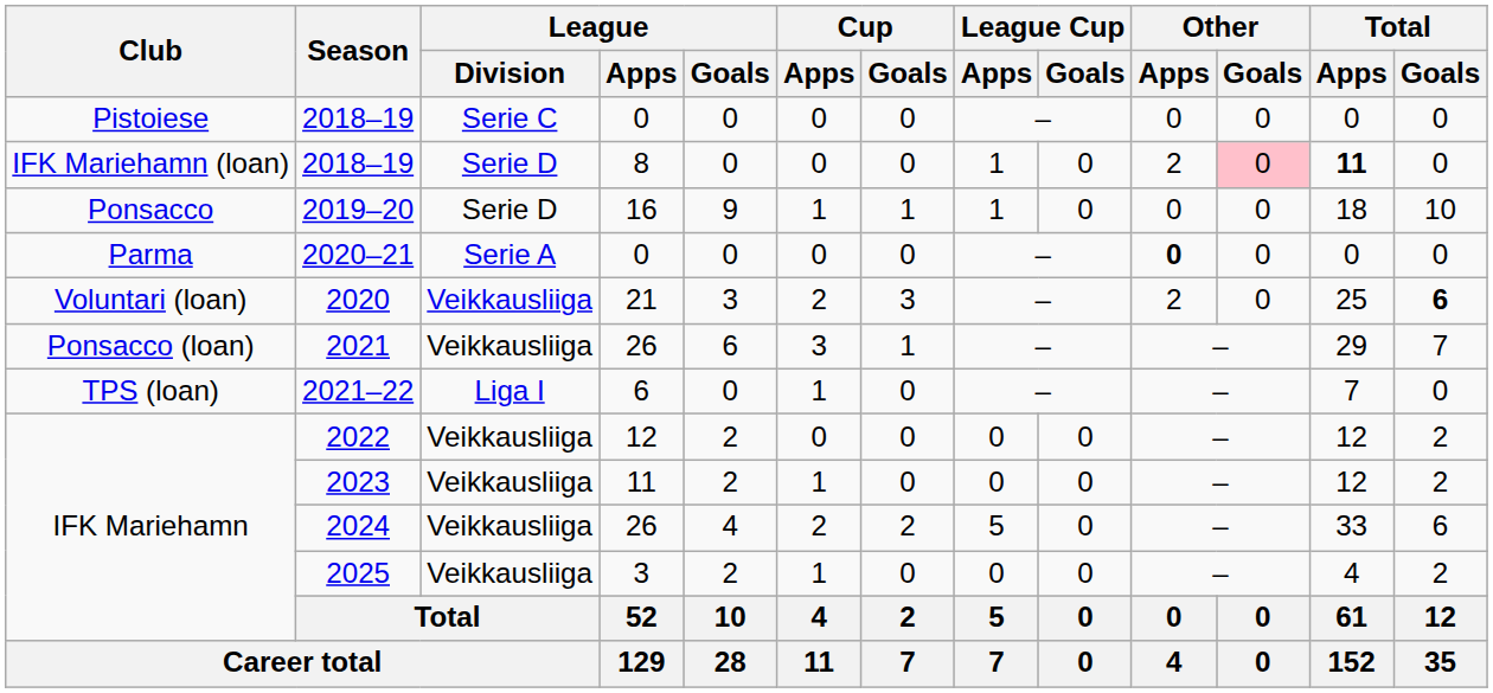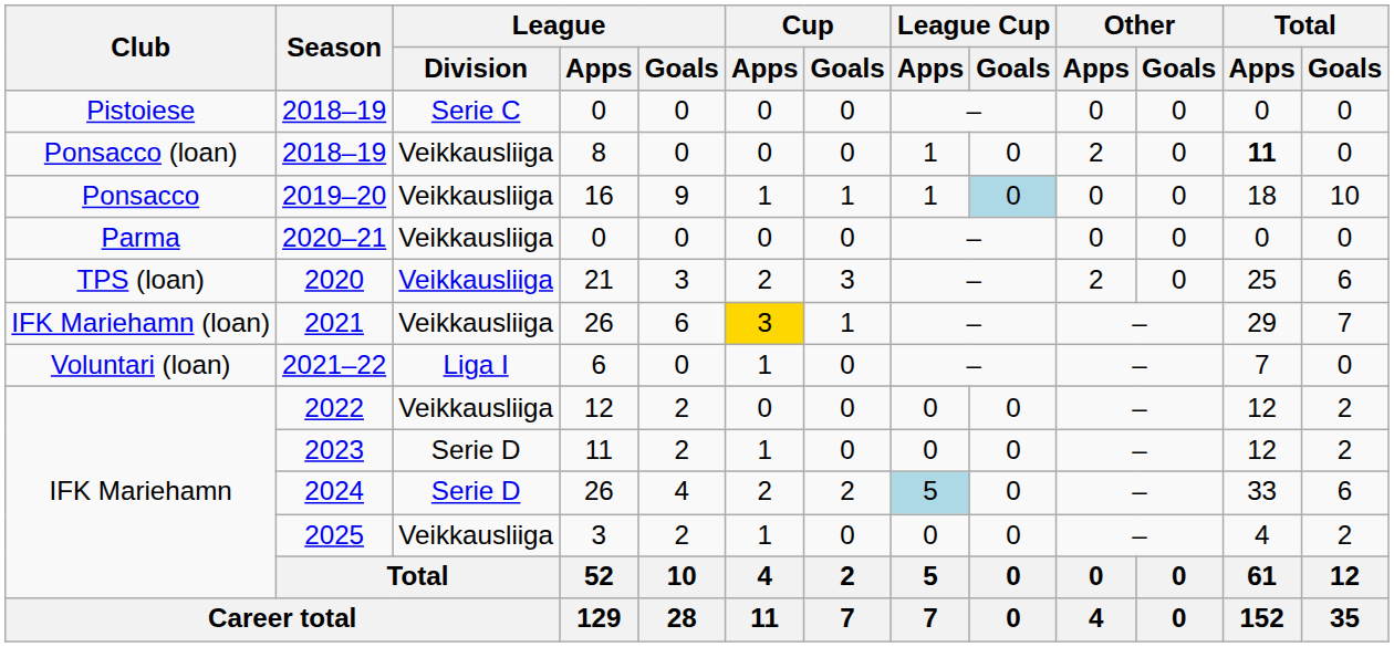 <table class="wikitable" style="text-align: center">
 <tr>
 <th rowspan="2">Club</th>
 <th rowspan="2">Season</th>
 <th colspan="3">League</th>
 <th colspan="2">Cup</th>
 <th colspan="2">League Cup</th>
 <th colspan="2">Other</th>
 <th colspan="2">Total</th>
 </tr>
 <tr>
 <th>Division</th>
 <th>Apps</th>
 <th>Goals</th>
 <th>Apps</th>
 <th>Goals</th>
 <th>Apps</th>
 <th>Goals</th>
 <th>Apps</th>
 <th>Goals</th>
 <th>Apps</th>
 <th>Goals</th>
 </tr>
 <tr>
 <td><a href='#'>Pistoiese</a></td>
 <td><a href='#'>2018–19</a></td>
 <td><a href='#'>Serie C</a></td>
 <td>0</td>
 <td>0</td>
 <td>0</td>
 <td>0</td>
 <td colspan="2">–</td>
 <td>0</td>
 <td>0</td>
 <td>0</td>
 <td>0</td>
 </tr>
 <tr>
-<td><a href='#'>IFK Mariehamn</a> (loan)</td>
+<td><a href='#'>Ponsacco</a> (loan)</td>
 <td><a href='#'>2018–19</a></td>
-<td><a href='#'>Serie D</a></td>
+<td>Veikkausliiga</td>
 <td>8</td>
 <td>0</td>
 <td>0</td>
 <td>0</td>
 <td>1</td>
 <td>0</td>
 <td>2</td>
-<td style="background: pink;">0</td>
+<td>0</td>
 <td><strong>11</strong></td>
 <td>0</td>
 </tr>
 <tr>
 <td><a href='#'>Ponsacco</a></td>
 <td><a href='#'>2019–20</a></td>
-<td>Serie D</td>
+<td>Veikkausliiga</td>
 <td>16</td>
 <td>9</td>
 <td>1</td>
 <td>1</td>
 <td>1</td>
-<td>0</td>
+<td style="background: lightblue;">0</td>
 <td>0</td>
 <td>0</td>
 <td>18</td>
 <td>10</td>
 </tr>
 <tr>
 <td><a href='#'>Parma</a></td>
 <td><a href='#'>2020–21</a></td>
-<td><a href='#'>Serie A</a></td>
+<td>Veikkausliiga</td>
 <td>0</td>
 <td>0</td>
 <td>0</td>
 <td>0</td>
 <td colspan="2">–</td>
-<td><strong>0</strong></td>
+<td>0</td>
 <td>0</td>
 <td>0</td>
 <td>0</td>
 </tr>
 <tr>
-<td><a href='#'>Voluntari</a> (loan)</td>
+<td><a href='#'>TPS</a> (loan)</td>
 <td><a href='#'>2020</a></td>
 <td><a href='#'>Veikkausliiga</a></td>
 <td>21</td>
 <td>3</td>
 <td>2</td>
 <td>3</td>
 <td colspan="2">–</td>
 <td>2</td>
 <td>0</td>
 <td>25</td>
-<td><strong>6</strong></td>
+<td>6</td>
 </tr>
 <tr>
-<td><a href='#'>Ponsacco</a> (loan)</td>
+<td><a href='#'>IFK Mariehamn</a> (loan)</td>
 <td><a href='#'>2021</a></td>
 <td>Veikkausliiga</td>
 <td>26</td>
 <td>6</td>
-<td>3</td>
+<td style="background: gold;">3</td>
 <td>1</td>
 <td colspan="2">–</td>
 <td colspan="2">–</td>
 <td>29</td>
 <td>7</td>
 </tr>
 <tr>
-<td><a href='#'>TPS</a> (loan)</td>
+<td><a href='#'>Voluntari</a> (loan)</td>
 <td><a href='#'>2021–22</a></td>
 <td><a href='#'>Liga I</a></td>
 <td>6</td>
 <td>0</td>
 <td>1</td>
 <td>0</td>
 <td colspan="2">–</td>
 <td colspan="2">–</td>
 <td>7</td>
 <td>0</td>
 </tr>
 <tr>
 <td rowspan="5">IFK Mariehamn</td>
 <td><a href='#'>2022</a></td>
 <td>Veikkausliiga</td>
 <td>12</td>
 <td>2</td>
 <td>0</td>
 <td>0</td>
 <td>0</td>
 <td>0</td>
 <td colspan="2">–</td>
 <td>12</td>
 <td>2</td>
 </tr>
 <tr>
 <td><a href='#'>2023</a></td>
-<td>Veikkausliiga</td>
+<td>Serie D</td>
 <td>11</td>
 <td>2</td>
 <td>1</td>
 <td>0</td>
 <td>0</td>
 <td>0</td>
 <td colspan="2">–</td>
 <td>12</td>
 <td>2</td>
 </tr>
 <tr>
 <td><a href='#'>2024</a></td>
-<td>Veikkausliiga</td>
+<td><a href='#'>Serie D</a></td>
 <td>26</td>
 <td>4</td>
 <td>2</td>
 <td>2</td>
-<td>5</td>
+<td style="background: lightblue;">5</td>
 <td>0</td>
 <td colspan="2">–</td>
 <td>33</td>
 <td>6</td>
 </tr>
 <tr>
 <td><a href='#'>2025</a></td>
 <td>Veikkausliiga</td>
 <td>3</td>
 <td>2</td>
 <td>1</td>
 <td>0</td>
 <td>0</td>
 <td>0</td>
 <td colspan="2">–</td>
 <td>4</td>
 <td>2</td>
 </tr>
 <tr>
 <th colspan="2">Total</th>
 <th>52</th>
 <th>10</th>
 <th>4</th>
 <th>2</th>
 <th>5</th>
 <th>0</th>
 <th>0</th>
 <th>0</th>
 <th>61</th>
 <th>12</th>
 </tr>
 <tr>
 <th colspan="3">Career total</th>
 <th>129</th>
 <th>28</th>
 <th>11</th>
 <th>7</th>
 <th>7</th>
 <th>0</th>
 <th>4</th>
 <th>0</th>
 <th>152</th>
 <th>35</th>
 </tr>
 </table>
